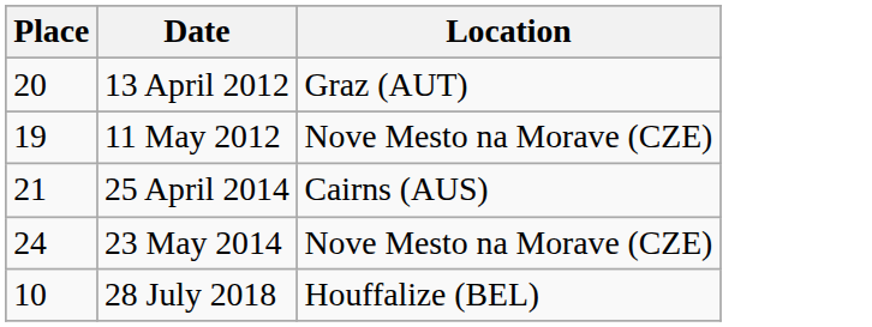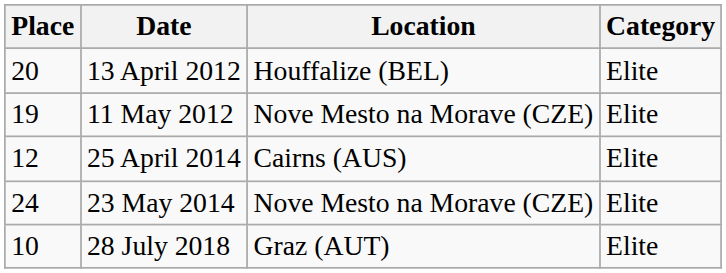 <table class="wikitable">
 <tr>
 <th>Place</th>
 <th>Date</th>
 <th>Location</th>
+<th>Category</th>
 </tr>
 <tr>
 <td>20</td>
 <td>13 April 2012</td>
-<td>Graz (AUT)</td>
+<td>Houffalize (BEL)</td>
+<td>Elite</td>
 </tr>
 <tr>
 <td>19</td>
 <td>11 May 2012</td>
 <td>Nove Mesto na Morave (CZE)</td>
+<td>Elite</td>
 </tr>
 <tr>
-<td>21</td>
+<td>12</td>
 <td>25 April 2014</td>
 <td>Cairns (AUS)</td>
+<td>Elite</td>
 </tr>
 <tr>
 <td>24</td>
 <td>23 May 2014</td>
 <td>Nove Mesto na Morave (CZE)</td>
+<td>Elite</td>
 </tr>
 <tr>
 <td>10</td>
 <td>28 July 2018</td>
-<td>Houffalize (BEL)</td>
+<td>Graz (AUT)</td>
+<td>Elite</td>
 </tr>
 </table>
